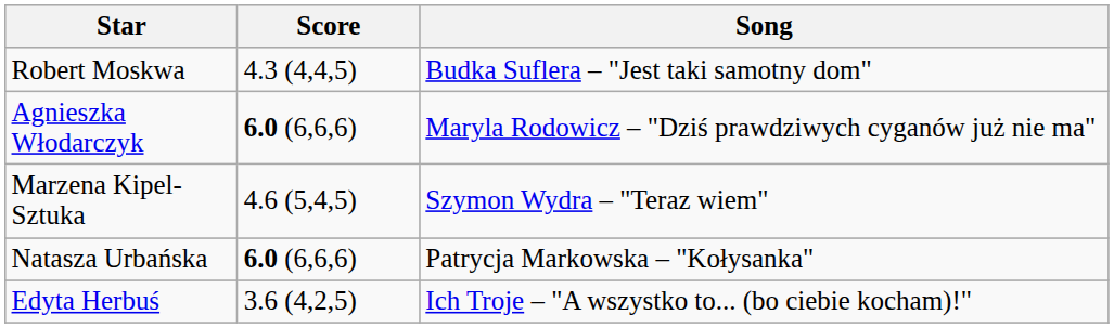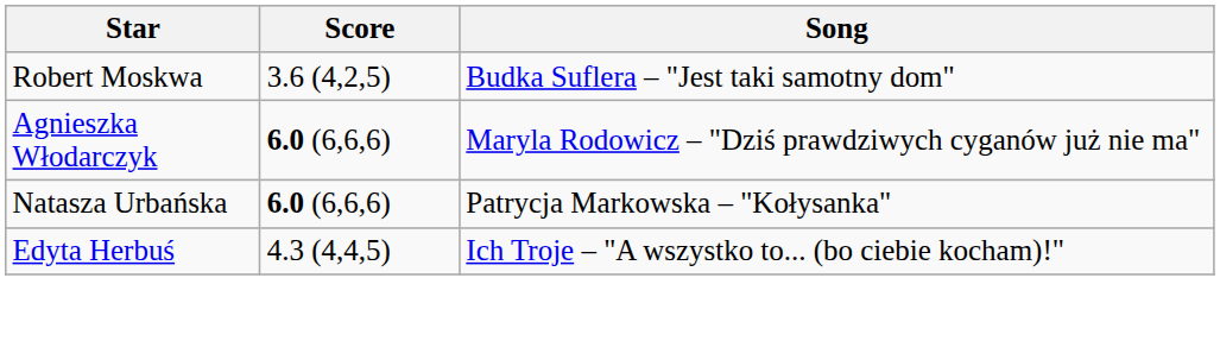 <table class="wikitable">
 <tr>
 <th style="width:130px;">Star</th>
 <th style="width:100px;">Score</th>
 <th style="width:400px;">Song</th>
 </tr>
 <tr>
 <td>Robert Moskwa</td>
-<td>4.3 (4,4,5)</td>
+<td>3.6 (4,2,5)</td>
 <td><a href='#'>Budka Suflera</a> – "Jest taki samotny dom"</td>
 </tr>
 <tr>
 <td><a href='#'>Agnieszka Włodarczyk</a></td>
 <td><strong>6.0</strong> (6,6,6)</td>
 <td><a href='#'>Maryla Rodowicz</a> – "Dziś prawdziwych cyganów już nie ma"</td>
 </tr>
 <tr>
-<td>Marzena Kipel-Sztuka</td>
-<td>4.6 (5,4,5)</td>
-<td><a href='#'>Szymon Wydra</a> – "Teraz wiem"</td>
-</tr>
-<tr>
 <td>Natasza Urbańska</td>
 <td><strong>6.0</strong> (6,6,6)</td>
 <td>Patrycja Markowska – "Kołysanka"</td>
 </tr>
 <tr>
 <td><a href='#'>Edyta Herbuś</a></td>
-<td>3.6 (4,2,5)</td>
+<td>4.3 (4,4,5)</td>
 <td><a href='#'>Ich Troje</a> – "A wszystko to... (bo ciebie kocham)!"</td>
 </tr>
 </table>
